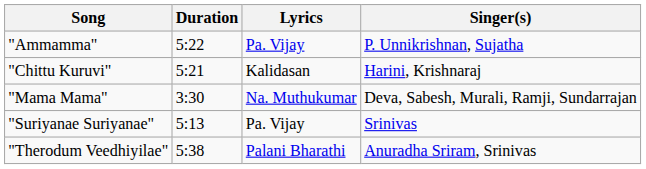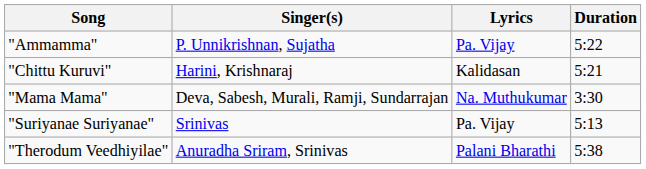 <table class="wikitable" style="font-size:95%;">
 <tr>
 <th>Song</th>
+<th>Singer(s)</th>
+<th>Lyrics</th>
 <th>Duration</th>
-<th>Lyrics</th>
-<th>Singer(s)</th>
 </tr>
 <tr>
 <td>"Ammamma"</td>
+<td><a href='#'>P. Unnikrishnan</a>, <a href='#'>Sujatha</a></td>
+<td><a href='#'>Pa. Vijay</a></td>
 <td>5:22</td>
-<td><a href='#'>Pa. Vijay</a></td>
-<td><a href='#'>P. Unnikrishnan</a>, <a href='#'>Sujatha</a></td>
 </tr>
 <tr>
 <td>"Chittu Kuruvi"</td>
+<td><a href='#'>Harini</a>, Krishnaraj</td>
+<td>Kalidasan</td>
 <td>5:21</td>
-<td>Kalidasan</td>
-<td><a href='#'>Harini</a>, Krishnaraj</td>
 </tr>
 <tr>
 <td>"Mama Mama"</td>
+<td>Deva, Sabesh, Murali, Ramji, Sundarrajan</td>
+<td><a href='#'>Na. Muthukumar</a></td>
 <td>3:30</td>
-<td><a href='#'>Na. Muthukumar</a></td>
-<td>Deva, Sabesh, Murali, Ramji, Sundarrajan</td>
 </tr>
 <tr>
 <td>"Suriyanae Suriyanae"</td>
+<td><a href='#'>Srinivas</a></td>
+<td>Pa. Vijay</td>
 <td>5:13</td>
-<td>Pa. Vijay</td>
-<td><a href='#'>Srinivas</a></td>
 </tr>
 <tr>
 <td>"Therodum Veedhiyilae"</td>
+<td><a href='#'>Anuradha Sriram</a>, Srinivas</td>
+<td><a href='#'>Palani Bharathi</a></td>
 <td>5:38</td>
-<td><a href='#'>Palani Bharathi</a></td>
-<td><a href='#'>Anuradha Sriram</a>, Srinivas</td>
 </tr>
 </table>
